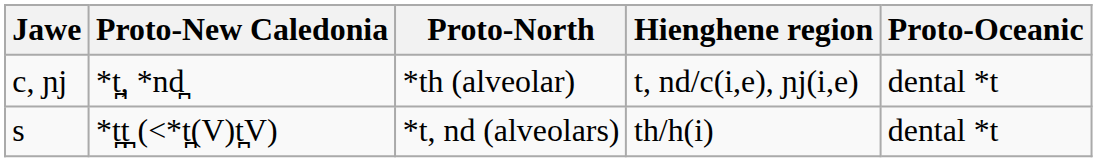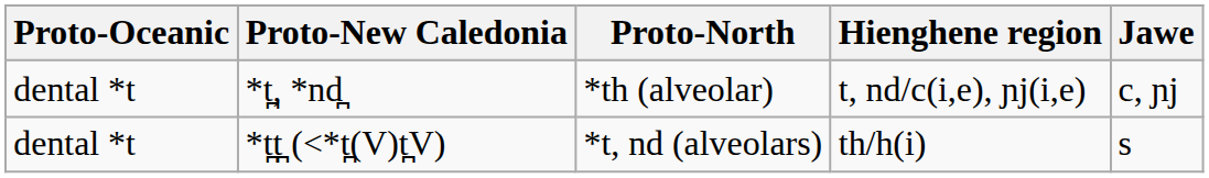 <table class="wikitable">
 <tr>
-<th><strong>Jawe</strong></th>
+<th><strong>Proto-Oceanic</strong></th>
 <th><strong>Proto-New Caledonia</strong></th>
 <th><strong>Proto-North</strong></th>
 <th><strong>Hienghene region</strong></th>
-<th><strong>Proto-Oceanic</strong></th>
+<th><strong>Jawe</strong></th>
 </tr>
 <tr>
-<td>c, ɲj</td>
+<td>dental *t</td>
 <td>*t̪, *nd̪</td>
 <td>*th (alveolar)</td>
 <td>t, nd/c(i,e), ɲj(i,e)</td>
-<td>dental *t</td>
+<td>c, ɲj</td>
 </tr>
 <tr>
-<td>s</td>
+<td>dental *t</td>
 <td>*t̪t̪ (<*t̪(V)t̪V)</td>
 <td>*t, nd (alveolars)</td>
 <td>th/h(i)</td>
-<td>dental *t</td>
+<td>s</td>
 </tr>
 </table>
